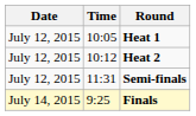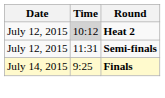 <table class="wikitable">
 <tr>
 <th>Date</th>
 <th>Time</th>
 <th>Round</th>
 </tr>
 <tr>
 <td>July 12, 2015</td>
-<td>10:05</td>
-<td><strong>Heat 1</strong></td>
-</tr>
-<tr>
-<td>July 12, 2015</td>
-<td>10:12</td>
+<td style="background: lightgrey;">10:12</td>
 <td><strong>Heat 2</strong></td>
 </tr>
 <tr>
 <td>July 12, 2015</td>
 <td>11:31</td>
 <td><strong>Semi-finals</strong></td>
 </tr>
 <tr style=background:lemonchiffon>
 <td>July 14, 2015</td>
 <td>9:25</td>
 <td><strong>Finals</strong></td>
 </tr>
 </table>
